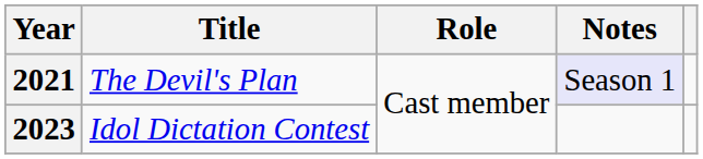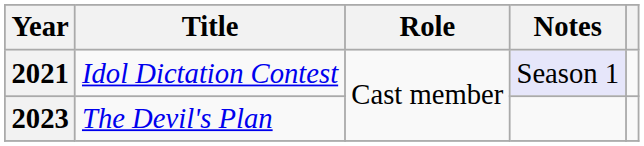 <table class="wikitable plainrowheaders sortable">
 <tr>
 <th scope="col">Year</th>
 <th scope="col">Title</th>
 <th scope="col">Role</th>
 <th scope="col">Notes</th>
 <th scope="col" class="unsortable"></th>
 </tr>
 <tr>
 <th scope="row">2021</th>
-<td><em><a href='#'>The Devil's Plan</a></em></td>
+<td><em><a href='#'>Idol Dictation Contest</a></em></td>
 <td rowspan="2">Cast member</td>
 <td style="background: lavender;">Season 1</td>
 <td style="text-align:center"></td>
 </tr>
 <tr>
 <th scope="row">2023</th>
-<td><em><a href='#'>Idol Dictation Contest</a></em></td>
+<td><em><a href='#'>The Devil's Plan</a></em></td>
 <td></td>
 <td style="text-align:center"></td>
 </tr>
 </table>
